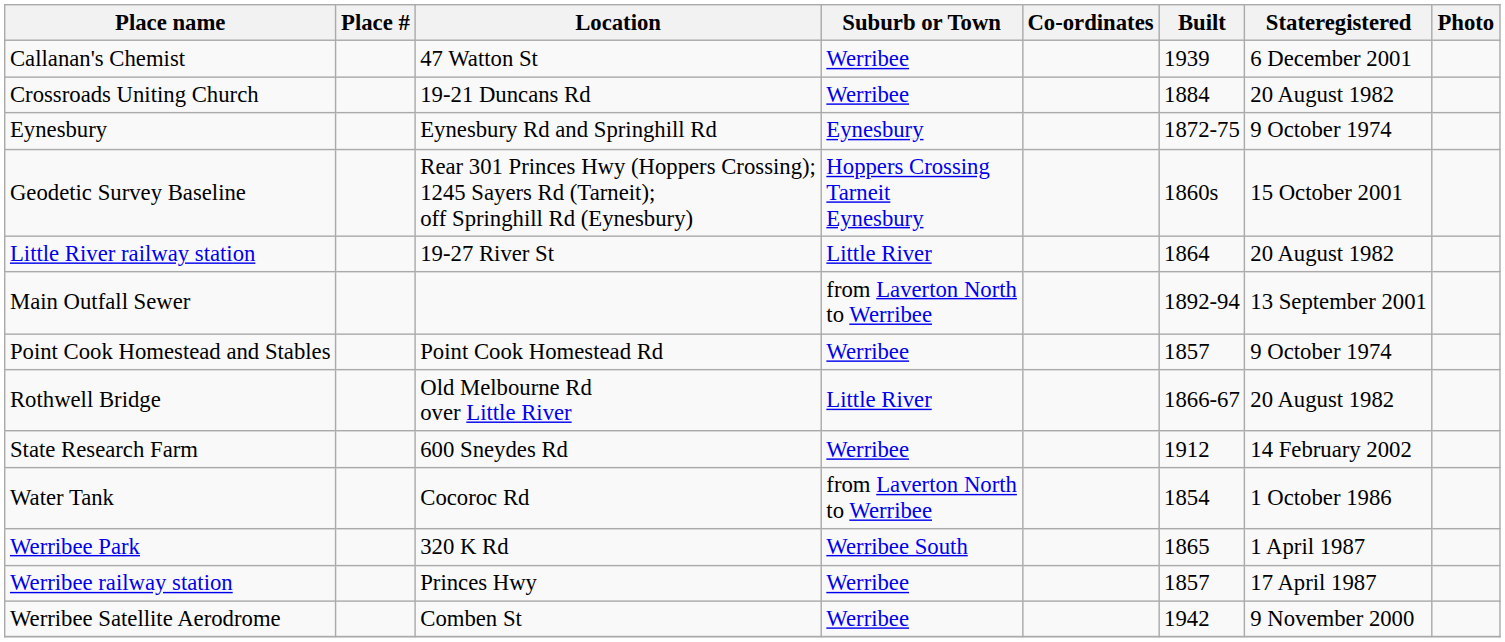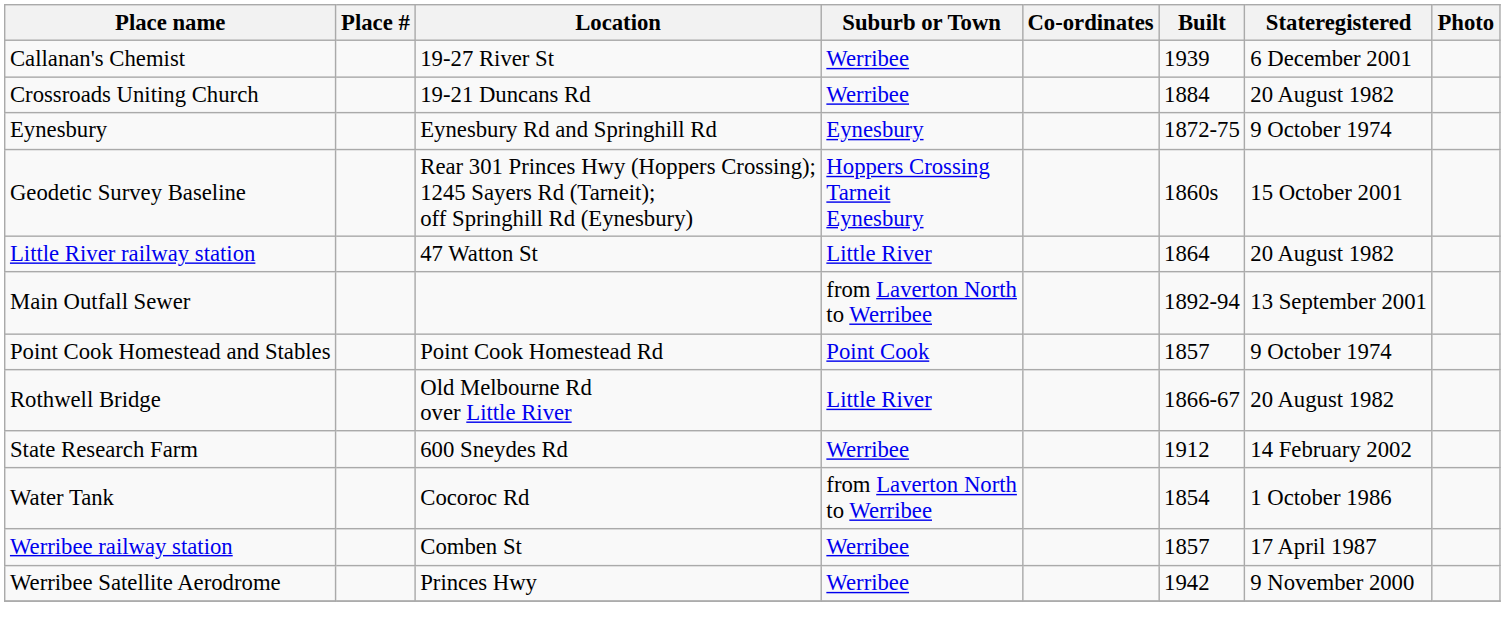 <table class="wikitable sortable">
 <tr>
 <th>Place name</th>
 <th>Place #</th>
 <th>Location</th>
 <th>Suburb or Town</th>
 <th>Co-ordinates</th>
 <th>Built</th>
 <th>Stateregistered</th>
 <th class="unsortable">Photo</th>
 </tr>
 <tr>
 <td>Callanan's Chemist</td>
 <td></td>
-<td>47 Watton St</td>
+<td>19-27 River St</td>
 <td><a href='#'>Werribee</a></td>
 <td></td>
 <td>1939</td>
 <td>6 December 2001</td>
 <td></td>
 </tr>
 <tr>
 <td>Crossroads Uniting Church</td>
 <td></td>
 <td>19-21 Duncans Rd</td>
 <td><a href='#'>Werribee</a></td>
 <td></td>
 <td>1884</td>
 <td>20 August 1982</td>
 <td></td>
 </tr>
 <tr>
 <td>Eynesbury</td>
 <td></td>
 <td>Eynesbury Rd and Springhill Rd</td>
 <td><a href='#'>Eynesbury</a></td>
 <td></td>
 <td>1872-75</td>
 <td>9 October 1974</td>
 <td></td>
 </tr>
 <tr>
 <td>Geodetic Survey Baseline</td>
 <td></td>
 <td>Rear 301 Princes Hwy (Hoppers Crossing);<br>1245 Sayers Rd (Tarneit);<br>off Springhill Rd (Eynesbury)</td>
 <td><a href='#'>Hoppers Crossing</a><br><a href='#'>Tarneit</a><br><a href='#'>Eynesbury</a></td>
 <td></td>
 <td>1860s</td>
 <td>15 October 2001</td>
 <td></td>
 </tr>
 <tr>
 <td><a href='#'>Little River railway station</a></td>
 <td></td>
-<td>19-27 River St</td>
+<td>47 Watton St</td>
 <td><a href='#'>Little River</a></td>
 <td></td>
 <td>1864</td>
 <td>20 August 1982</td>
 <td></td>
 </tr>
 <tr>
 <td>Main Outfall Sewer</td>
 <td></td>
 <td></td>
 <td>from <a href='#'>Laverton North</a><br>to <a href='#'>Werribee</a></td>
 <td></td>
 <td>1892-94</td>
 <td>13 September 2001</td>
 <td></td>
 </tr>
 <tr>
 <td>Point Cook Homestead and Stables</td>
 <td></td>
 <td>Point Cook Homestead Rd</td>
-<td><a href='#'>Werribee</a></td>
+<td><a href='#'>Point Cook</a></td>
 <td></td>
 <td> 1857</td>
 <td>9 October 1974</td>
 <td></td>
 </tr>
 <tr>
 <td>Rothwell Bridge</td>
 <td></td>
 <td>Old Melbourne Rd<br>over <a href='#'>Little River</a></td>
 <td><a href='#'>Little River</a></td>
 <td></td>
 <td>1866-67</td>
 <td>20 August 1982</td>
 <td></td>
 </tr>
 <tr>
 <td>State Research Farm</td>
 <td></td>
 <td>600 Sneydes Rd</td>
 <td><a href='#'>Werribee</a></td>
 <td></td>
 <td>1912</td>
 <td>14 February 2002</td>
 <td></td>
 </tr>
 <tr>
 <td>Water Tank</td>
 <td></td>
 <td>Cocoroc Rd</td>
 <td>from <a href='#'>Laverton North</a><br>to <a href='#'>Werribee</a></td>
 <td></td>
 <td>1854</td>
 <td>1 October 1986</td>
 <td></td>
 </tr>
 <tr>
-<td><a href='#'>Werribee Park</a></td>
-<td></td>
-<td>320 K Rd</td>
-<td><a href='#'>Werribee South</a></td>
-<td></td>
-<td>1865</td>
-<td>1 April 1987</td>
-<td></td>
-</tr>
-<tr>
 <td><a href='#'>Werribee railway station</a></td>
 <td></td>
-<td>Princes Hwy</td>
+<td>Comben St</td>
 <td><a href='#'>Werribee</a></td>
 <td></td>
 <td>1857</td>
 <td>17 April 1987</td>
 <td></td>
 </tr>
 <tr>
 <td>Werribee Satellite Aerodrome</td>
 <td></td>
-<td>Comben St</td>
+<td>Princes Hwy</td>
 <td><a href='#'>Werribee</a></td>
 <td></td>
 <td>1942</td>
 <td>9 November 2000</td>
 <td></td>
 </tr>
 <tr>
 </tr>
 </table>
